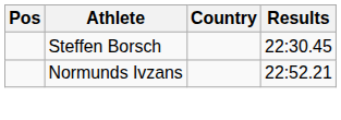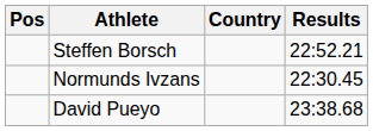 <table class="wikitable">
 <tr>
 <th>Pos</th>
 <th>Athlete</th>
 <th>Country</th>
 <th>Results</th>
 </tr>
 <tr>
 <td align="center"></td>
 <td>Steffen Borsch</td>
 <td></td>
-<td>22:30.45</td>
+<td>22:52.21</td>
 </tr>
 <tr>
 <td align="center"></td>
 <td>Normunds Ivzans</td>
 <td></td>
-<td>22:52.21</td>
+<td>22:30.45</td>
+</tr>
+<tr>
+<td align="center"></td>
+<td>David Pueyo</td>
+<td></td>
+<td>23:38.68</td>
 </tr>
 </table>
